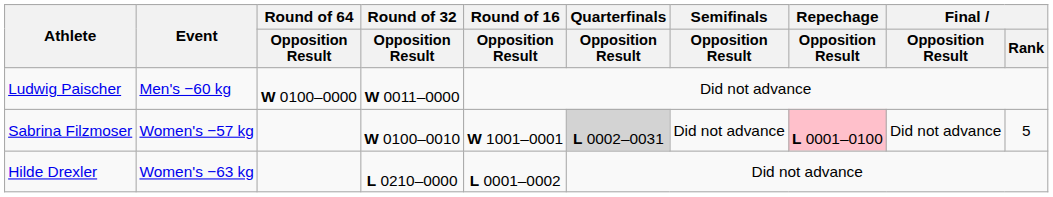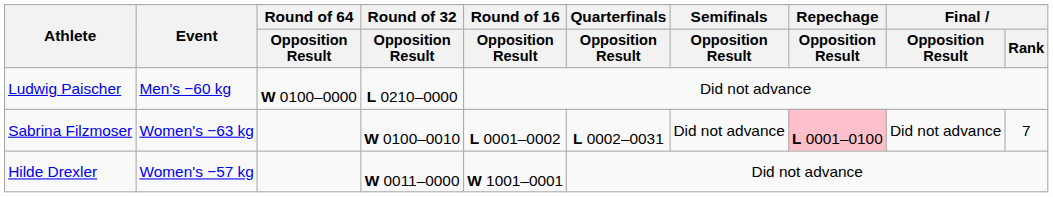 <table class="wikitable" style="font-size:90%">
 <tr>
 <th rowspan="2">Athlete</th>
 <th rowspan="2">Event</th>
 <th>Round of 64</th>
 <th>Round of 32</th>
 <th>Round of 16</th>
 <th>Quarterfinals</th>
 <th>Semifinals</th>
 <th>Repechage</th>
 <th colspan=2>Final / </th>
 </tr>
 <tr style="font-size:95%">
 <th>Opposition<br>Result</th>
 <th>Opposition<br>Result</th>
 <th>Opposition<br>Result</th>
 <th>Opposition<br>Result</th>
 <th>Opposition<br>Result</th>
 <th>Opposition<br>Result</th>
 <th>Opposition<br>Result</th>
 <th>Rank</th>
 </tr>
 <tr align=center>
 <td align=left><a href='#'>Ludwig Paischer</a></td>
 <td align=left><a href='#'>Men's −60 kg</a></td>
 <td><br><strong>W</strong> 0100–0000</td>
-<td><br><strong>W</strong> 0011–0000</td>
+<td><br><strong>L</strong> 0210–0000</td>
 <td colspan=6>Did not advance</td>
 </tr>
 <tr align=center>
 <td align=left><a href='#'>Sabrina Filzmoser</a></td>
-<td align=left><a href='#'>Women's −57 kg</a></td>
+<td align=left><a href='#'>Women's −63 kg</a></td>
 <td></td>
 <td><br><strong>W</strong> 0100–0010</td>
-<td><br><strong>W</strong> 1001–0001</td>
-<td style="background: lightgrey;"><br><strong>L</strong> 0002–0031</td>
+<td><br><strong>L</strong> 0001–0002</td>
+<td><br><strong>L</strong> 0002–0031</td>
 <td>Did not advance</td>
 <td style="background: pink;"><br><strong>L</strong> 0001–0100</td>
 <td>Did not advance</td>
-<td>5</td>
+<td>7</td>
 </tr>
 <tr align=center>
 <td align=left><a href='#'>Hilde Drexler</a></td>
-<td align=left><a href='#'>Women's −63 kg</a></td>
+<td align=left><a href='#'>Women's −57 kg</a></td>
 <td></td>
-<td><br><strong>L</strong> 0210–0000</td>
-<td><br><strong>L</strong> 0001–0002</td>
+<td><br><strong>W</strong> 0011–0000</td>
+<td><br><strong>W</strong> 1001–0001</td>
 <td colspan=5>Did not advance</td>
 </tr>
 </table>
